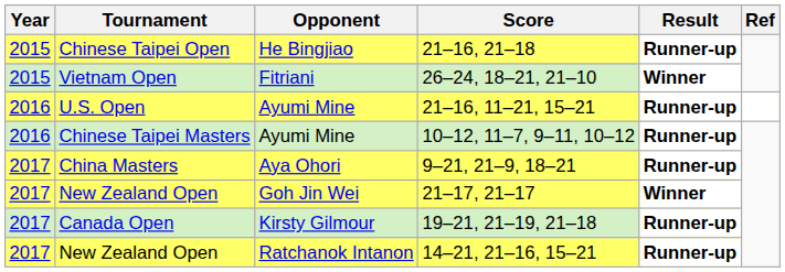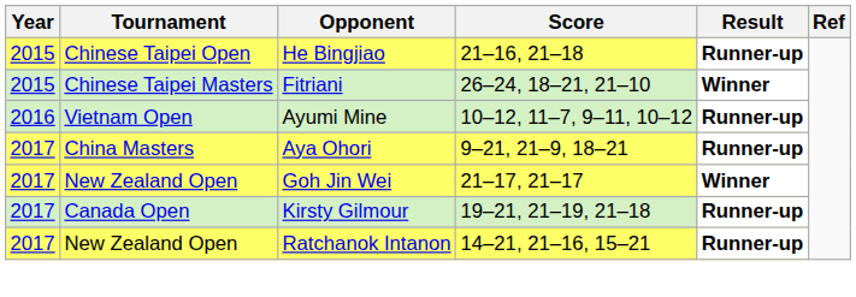 <table class="sortable wikitable" style="font-size: 90%;">
 <tr>
 <th>Year</th>
 <th>Tournament</th>
 <th>Opponent</th>
 <th>Score</th>
 <th>Result</th>
 <th>Ref</th>
 </tr>
 <tr style="background:#FFFF67">
 <td align="center"><a href='#'>2015</a></td>
 <td align="left"><a href='#'>Chinese Taipei Open</a></td>
 <td align="left"> <a href='#'>He Bingjiao</a></td>
 <td align="left">21–16, 21–18</td>
 <td style="text-align:left; background:white"> <strong>Runner-up</strong></td>
 </tr>
 <tr style="background:#D4F1C5">
 <td align="center"><a href='#'>2015</a></td>
-<td align="left"><a href='#'>Vietnam Open</a></td>
+<td align="left"><a href='#'>Chinese Taipei Masters</a></td>
 <td align="left"> <a href='#'>Fitriani</a></td>
 <td align="left">26–24, 18–21, 21–10</td>
 <td style="text-align:left; background:white"> <strong>Winner</strong></td>
 </tr>
-<tr style="background:#FFFF67">
-<td align="center"><a href='#'>2016</a></td>
-<td align="left"><a href='#'>U.S. Open</a></td>
-<td align="left"> <a href='#'>Ayumi Mine</a></td>
-<td align="left">21–16, 11–21, 15–21</td>
-<td style="text-align:left; background:white"> <strong>Runner-up</strong></td>
-<td style="text-align:center; background:white"></td>
-</tr>
 <tr style="background:#D4F1C5">
 <td align="center"><a href='#'>2016</a></td>
-<td align="left"><a href='#'>Chinese Taipei Masters</a></td>
+<td align="left"><a href='#'>Vietnam Open</a></td>
 <td align="left"> Ayumi Mine</td>
 <td align="left">10–12, 11–7, 9–11, 10–12</td>
 <td style="text-align:left; background:white"> <strong>Runner-up</strong></td>
 </tr>
 <tr style="background:#FFFF67">
 <td align="center"><a href='#'>2017</a></td>
 <td align="left"><a href='#'>China Masters</a></td>
 <td align="left"> <a href='#'>Aya Ohori</a></td>
 <td align="left">9–21, 21–9, 18–21</td>
 <td style="text-align:left; background:white"> <strong>Runner-up</strong></td>
 </tr>
 <tr style="background:#FFFF67">
 <td align="center"><a href='#'>2017</a></td>
 <td align="left"><a href='#'>New Zealand Open</a></td>
 <td align="left"> <a href='#'>Goh Jin Wei</a></td>
 <td align="left">21–17, 21–17</td>
 <td style="text-align:left; background:white"> <strong>Winner</strong></td>
 </tr>
 <tr style="background:#D4F1C5">
 <td align="center"><a href='#'>2017</a></td>
 <td align="left"><a href='#'>Canada Open</a></td>
 <td align="left"> <a href='#'>Kirsty Gilmour</a></td>
 <td align="left">19–21, 21–19, 21–18</td>
 <td style="text-align:left; background:white"> <strong>Runner-up</strong></td>
 </tr>
 <tr style="background:#FFFF67">
 <td align="center"><a href='#'>2017</a></td>
 <td align="left">New Zealand Open</td>
 <td align="left"> <a href='#'>Ratchanok Intanon</a></td>
 <td align="left">14–21, 21–16, 15–21</td>
 <td style="text-align:left; background:white"> <strong>Runner-up</strong></td>
 </tr>
 </table>
